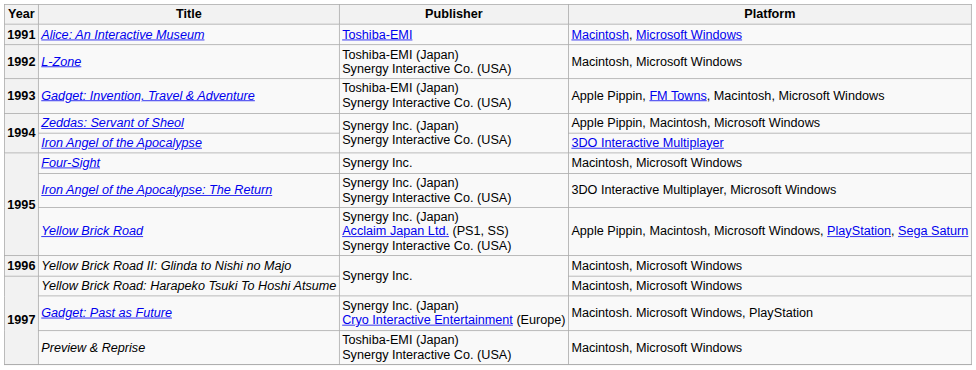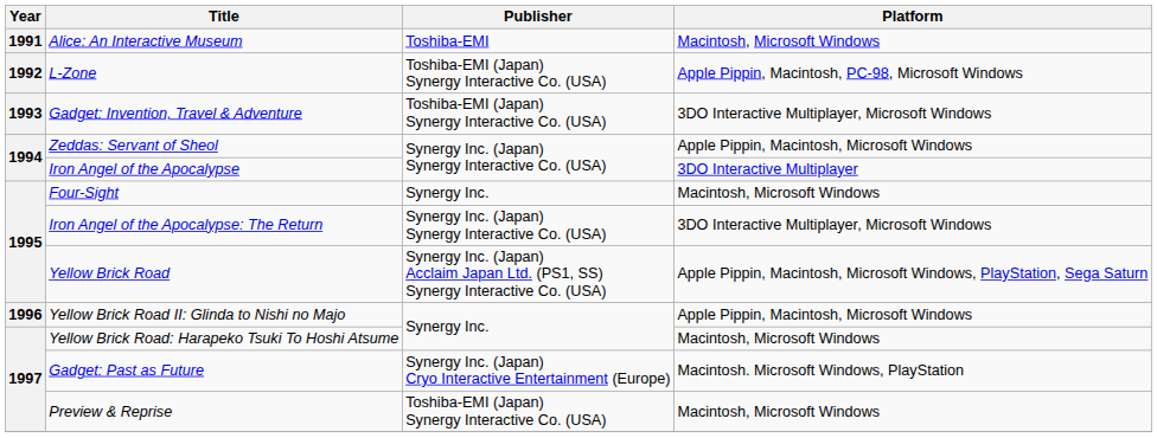 <table class="wikitable sortable">
 <tr>
 <th>Year</th>
 <th>Title</th>
 <th>Publisher</th>
 <th>Platform</th>
 </tr>
 <tr>
 <th rowspan="1">1991</th>
 <td><em><a href='#'>Alice: An Interactive Museum</a></em></td>
 <td><a href='#'>Toshiba-EMI</a></td>
 <td><a href='#'>Macintosh</a>, <a href='#'>Microsoft Windows</a></td>
 </tr>
 <tr>
 <th rowspan="1">1992</th>
 <td><em><a href='#'>L-Zone</a></em></td>
 <td>Toshiba-EMI (Japan)<br>Synergy Interactive Co. (USA)</td>
-<td>Macintosh, Microsoft Windows</td>
+<td><a href='#'>Apple Pippin</a>, Macintosh, <a href='#'>PC-98</a>, Microsoft Windows</td>
 </tr>
 <tr>
 <th rowspan="1">1993</th>
 <td><em><a href='#'>Gadget: Invention, Travel & Adventure</a></em></td>
 <td>Toshiba-EMI (Japan)<br>Synergy Interactive Co. (USA)</td>
-<td>Apple Pippin, <a href='#'>FM Towns</a>, Macintosh, Microsoft Windows</td>
+<td>3DO Interactive Multiplayer, Microsoft Windows</td>
 </tr>
 <tr>
 <th rowspan="2">1994</th>
 <td><em><a href='#'>Zeddas: Servant of Sheol</a></em></td>
 <td rowspan="2">Synergy Inc. (Japan)<br>Synergy Interactive Co. (USA)</td>
 <td>Apple Pippin, Macintosh, Microsoft Windows</td>
 </tr>
 <tr>
 <td><em><a href='#'>Iron Angel of the Apocalypse</a></em></td>
 <td><a href='#'>3DO Interactive Multiplayer</a></td>
 </tr>
 <tr>
 <th rowspan="3">1995</th>
 <td><em><a href='#'>Four-Sight</a></em></td>
 <td>Synergy Inc.</td>
 <td>Macintosh, Microsoft Windows</td>
 </tr>
 <tr>
 <td><em><a href='#'>Iron Angel of the Apocalypse: The Return</a></em></td>
 <td>Synergy Inc. (Japan)<br>Synergy Interactive Co. (USA)</td>
 <td>3DO Interactive Multiplayer, Microsoft Windows</td>
 </tr>
 <tr>
 <td><em><a href='#'>Yellow Brick Road</a></em></td>
 <td>Synergy Inc. (Japan)<br><a href='#'>Acclaim Japan Ltd.</a> (PS1, SS)<br>Synergy Interactive Co. (USA)</td>
 <td>Apple Pippin, Macintosh, Microsoft Windows, <a href='#'>PlayStation</a>, <a href='#'>Sega Saturn</a></td>
 </tr>
 <tr>
 <th rowspan="1">1996</th>
 <td><em>Yellow Brick Road II: Glinda to Nishi no Majo</em></td>
 <td rowspan="2">Synergy Inc.</td>
-<td>Macintosh, Microsoft Windows</td>
+<td>Apple Pippin, Macintosh, Microsoft Windows</td>
 </tr>
 <tr>
 <th rowspan="3">1997</th>
 <td><em>Yellow Brick Road: Harapeko Tsuki To Hoshi Atsume</em></td>
 <td>Macintosh, Microsoft Windows</td>
 </tr>
 <tr>
 <td><em><a href='#'>Gadget: Past as Future</a></em></td>
 <td>Synergy Inc. (Japan)<br><a href='#'>Cryo Interactive Entertainment</a> (Europe)</td>
 <td>Macintosh. Microsoft Windows, PlayStation</td>
 </tr>
 <tr>
 <td><em>Preview & Reprise</em></td>
 <td>Toshiba-EMI (Japan)<br>Synergy Interactive Co. (USA)</td>
 <td>Macintosh, Microsoft Windows</td>
 </tr>
 <tr>
 </tr>
 </table>
